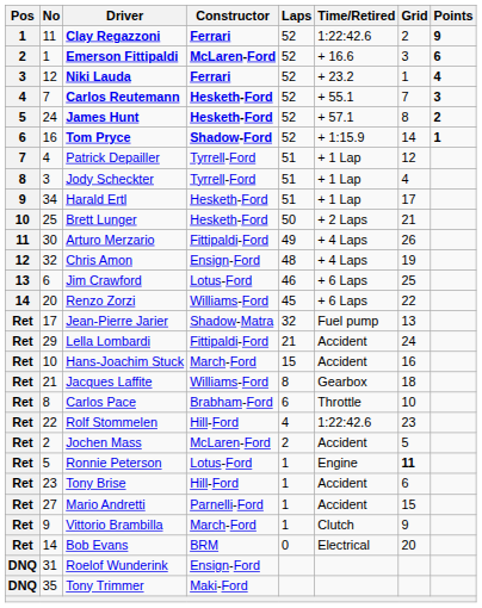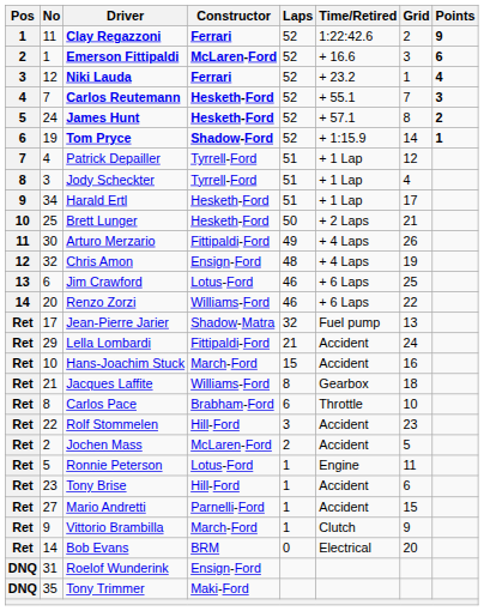 <table class="wikitable" style="font-size: 95%">
 <tr>
 <th>Pos</th>
 <th>No</th>
 <th>Driver</th>
 <th>Constructor</th>
 <th>Laps</th>
 <th>Time/Retired</th>
 <th>Grid</th>
 <th>Points</th>
 </tr>
 <tr>
 <th>1</th>
 <td>11</td>
 <td> <strong><a href='#'>Clay Regazzoni</a></strong></td>
 <td><strong><a href='#'>Ferrari</a></strong></td>
 <td>52</td>
 <td>1:22:42.6</td>
 <td>2</td>
 <td><strong>9</strong></td>
 </tr>
 <tr>
 <th>2</th>
 <td>1</td>
 <td> <strong><a href='#'>Emerson Fittipaldi</a></strong></td>
 <td><strong><a href='#'>McLaren</a>-<a href='#'>Ford</a></strong></td>
 <td>52</td>
 <td>+ 16.6</td>
 <td>3</td>
 <td><strong>6</strong></td>
 </tr>
 <tr>
 <th>3</th>
 <td>12</td>
 <td> <strong><a href='#'>Niki Lauda</a></strong></td>
 <td><strong><a href='#'>Ferrari</a></strong></td>
 <td>52</td>
 <td>+ 23.2</td>
 <td>1</td>
 <td><strong>4</strong></td>
 </tr>
 <tr>
 <th>4</th>
 <td>7</td>
 <td> <strong><a href='#'>Carlos Reutemann</a></strong></td>
 <td><strong><a href='#'>Hesketh</a>-<a href='#'>Ford</a></strong></td>
 <td>52</td>
 <td>+ 55.1</td>
 <td>7</td>
 <td><strong>3</strong></td>
 </tr>
 <tr>
 <th>5</th>
 <td>24</td>
 <td> <strong><a href='#'>James Hunt</a></strong></td>
 <td><strong><a href='#'>Hesketh</a>-<a href='#'>Ford</a></strong></td>
 <td>52</td>
 <td>+ 57.1</td>
 <td>8</td>
 <td><strong>2</strong></td>
 </tr>
 <tr>
 <th>6</th>
-<td>16</td>
+<td>19</td>
 <td> <strong><a href='#'>Tom Pryce</a></strong></td>
 <td><strong><a href='#'>Shadow</a>-<a href='#'>Ford</a></strong></td>
 <td>52</td>
 <td>+ 1:15.9</td>
 <td>14</td>
 <td><strong>1</strong></td>
 </tr>
 <tr>
 <th>7</th>
 <td>4</td>
 <td> <a href='#'>Patrick Depailler</a></td>
 <td><a href='#'>Tyrrell</a>-<a href='#'>Ford</a></td>
 <td>51</td>
 <td>+ 1 Lap</td>
 <td>12</td>
 <td> </td>
 </tr>
 <tr>
 <th>8</th>
 <td>3</td>
 <td> <a href='#'>Jody Scheckter</a></td>
 <td><a href='#'>Tyrrell</a>-<a href='#'>Ford</a></td>
 <td>51</td>
 <td>+ 1 Lap</td>
 <td>4</td>
 <td> </td>
 </tr>
 <tr>
 <th>9</th>
 <td>34</td>
 <td> <a href='#'>Harald Ertl</a></td>
 <td><a href='#'>Hesketh</a>-<a href='#'>Ford</a></td>
 <td>51</td>
 <td>+ 1 Lap</td>
 <td>17</td>
 <td> </td>
 </tr>
 <tr>
 <th>10</th>
 <td>25</td>
 <td> <a href='#'>Brett Lunger</a></td>
 <td><a href='#'>Hesketh</a>-<a href='#'>Ford</a></td>
 <td>50</td>
 <td>+ 2 Laps</td>
 <td>21</td>
 <td> </td>
 </tr>
 <tr>
 <th>11</th>
 <td>30</td>
 <td> <a href='#'>Arturo Merzario</a></td>
 <td><a href='#'>Fittipaldi</a>-<a href='#'>Ford</a></td>
 <td>49</td>
 <td>+ 4 Laps</td>
 <td>26</td>
 <td> </td>
 </tr>
 <tr>
 <th>12</th>
 <td>32</td>
 <td> <a href='#'>Chris Amon</a></td>
 <td><a href='#'>Ensign</a>-<a href='#'>Ford</a></td>
 <td>48</td>
 <td>+ 4 Laps</td>
 <td>19</td>
 <td> </td>
 </tr>
 <tr>
 <th>13</th>
 <td>6</td>
 <td> <a href='#'>Jim Crawford</a></td>
 <td><a href='#'>Lotus</a>-<a href='#'>Ford</a></td>
 <td>46</td>
 <td>+ 6 Laps</td>
 <td>25</td>
 <td> </td>
 </tr>
 <tr>
 <th>14</th>
 <td>20</td>
 <td> <a href='#'>Renzo Zorzi</a></td>
 <td><a href='#'>Williams</a>-<a href='#'>Ford</a></td>
-<td>45</td>
+<td>46</td>
 <td>+ 6 Laps</td>
 <td>22</td>
 <td> </td>
 </tr>
 <tr>
 <th>Ret</th>
 <td>17</td>
 <td> <a href='#'>Jean-Pierre Jarier</a></td>
 <td><a href='#'>Shadow</a>-<a href='#'>Matra</a></td>
 <td>32</td>
 <td>Fuel pump</td>
 <td>13</td>
 <td> </td>
 </tr>
 <tr>
 <th>Ret</th>
 <td>29</td>
 <td> <a href='#'>Lella Lombardi</a></td>
 <td><a href='#'>Fittipaldi</a>-<a href='#'>Ford</a></td>
 <td>21</td>
 <td>Accident</td>
 <td>24</td>
 <td> </td>
 </tr>
 <tr>
 <th>Ret</th>
 <td>10</td>
 <td> <a href='#'>Hans-Joachim Stuck</a></td>
 <td><a href='#'>March</a>-<a href='#'>Ford</a></td>
 <td>15</td>
 <td>Accident</td>
 <td>16</td>
 <td> </td>
 </tr>
 <tr>
 <th>Ret</th>
 <td>21</td>
 <td> <a href='#'>Jacques Laffite</a></td>
 <td><a href='#'>Williams</a>-<a href='#'>Ford</a></td>
 <td>8</td>
 <td>Gearbox</td>
 <td>18</td>
 <td> </td>
 </tr>
 <tr>
 <th>Ret</th>
 <td>8</td>
 <td> <a href='#'>Carlos Pace</a></td>
 <td><a href='#'>Brabham</a>-<a href='#'>Ford</a></td>
 <td>6</td>
 <td>Throttle</td>
 <td>10</td>
 <td> </td>
 </tr>
 <tr>
 <th>Ret</th>
 <td>22</td>
 <td> <a href='#'>Rolf Stommelen</a></td>
 <td><a href='#'>Hill</a>-<a href='#'>Ford</a></td>
-<td>4</td>
-<td>1:22:42.6</td>
+<td>3</td>
+<td>Accident</td>
 <td>23</td>
 <td> </td>
 </tr>
 <tr>
 <th>Ret</th>
 <td>2</td>
 <td> <a href='#'>Jochen Mass</a></td>
 <td><a href='#'>McLaren</a>-<a href='#'>Ford</a></td>
 <td>2</td>
 <td>Accident</td>
 <td>5</td>
 <td> </td>
 </tr>
 <tr>
 <th>Ret</th>
 <td>5</td>
 <td> <a href='#'>Ronnie Peterson</a></td>
 <td><a href='#'>Lotus</a>-<a href='#'>Ford</a></td>
 <td>1</td>
 <td>Engine</td>
-<td><strong>11</strong></td>
+<td>11</td>
 <td> </td>
 </tr>
 <tr>
 <th>Ret</th>
 <td>23</td>
 <td> <a href='#'>Tony Brise</a></td>
 <td><a href='#'>Hill</a>-<a href='#'>Ford</a></td>
 <td>1</td>
 <td>Accident</td>
 <td>6</td>
 <td> </td>
 </tr>
 <tr>
 <th>Ret</th>
 <td>27</td>
 <td> <a href='#'>Mario Andretti</a></td>
 <td><a href='#'>Parnelli</a>-<a href='#'>Ford</a></td>
 <td>1</td>
 <td>Accident</td>
 <td>15</td>
 <td> </td>
 </tr>
 <tr>
 <th>Ret</th>
 <td>9</td>
 <td> <a href='#'>Vittorio Brambilla</a></td>
 <td><a href='#'>March</a>-<a href='#'>Ford</a></td>
 <td>1</td>
 <td>Clutch</td>
 <td>9</td>
 <td> </td>
 </tr>
 <tr>
 <th>Ret</th>
 <td>14</td>
 <td> <a href='#'>Bob Evans</a></td>
 <td><a href='#'>BRM</a></td>
 <td>0</td>
 <td>Electrical</td>
 <td>20</td>
 <td> </td>
 </tr>
 <tr>
 <th>DNQ</th>
 <td>31</td>
 <td> <a href='#'>Roelof Wunderink</a></td>
 <td><a href='#'>Ensign</a>-<a href='#'>Ford</a></td>
 <td> </td>
 <td> </td>
 <td> </td>
 <td> </td>
 </tr>
 <tr>
 <th>DNQ</th>
 <td>35</td>
 <td> <a href='#'>Tony Trimmer</a></td>
 <td><a href='#'>Maki</a>-<a href='#'>Ford</a></td>
 <td> </td>
 <td> </td>
 <td> </td>
 <td> </td>
 </tr>
 <tr>
 <th colspan="8"></th>
 </tr>
 </table>
